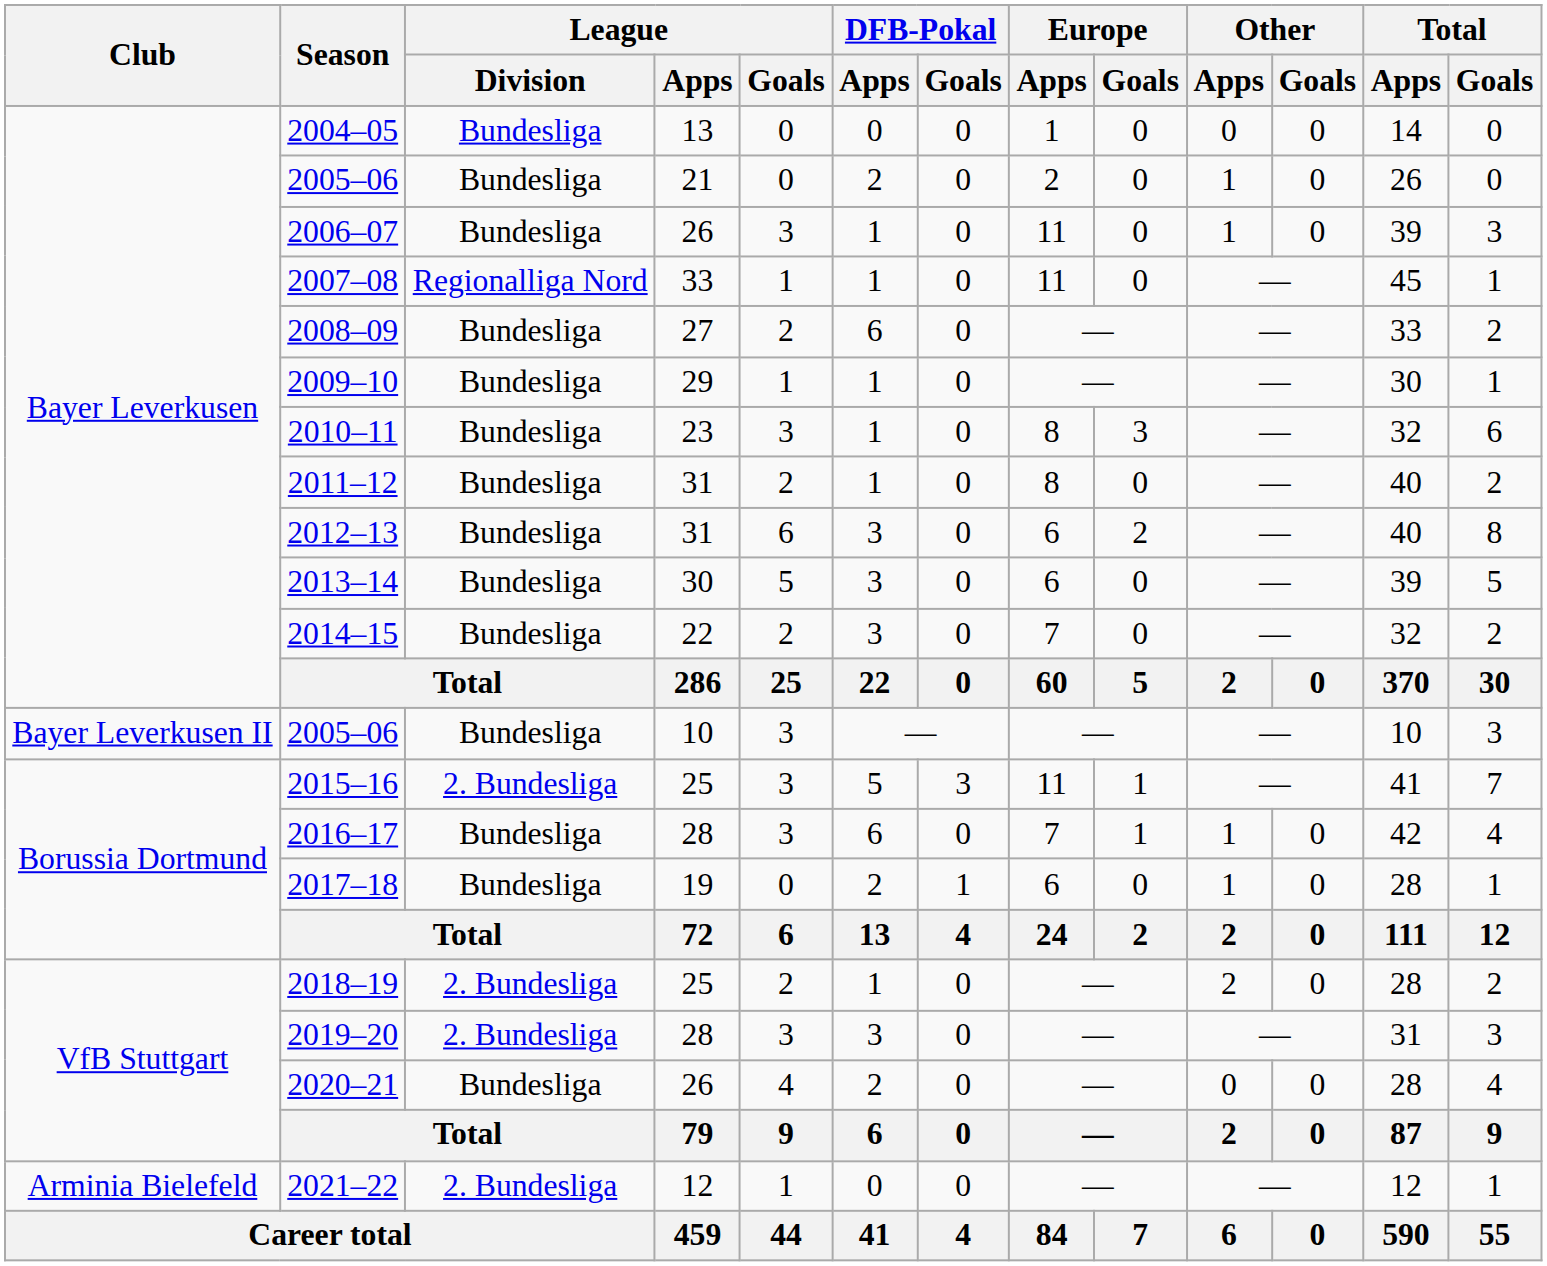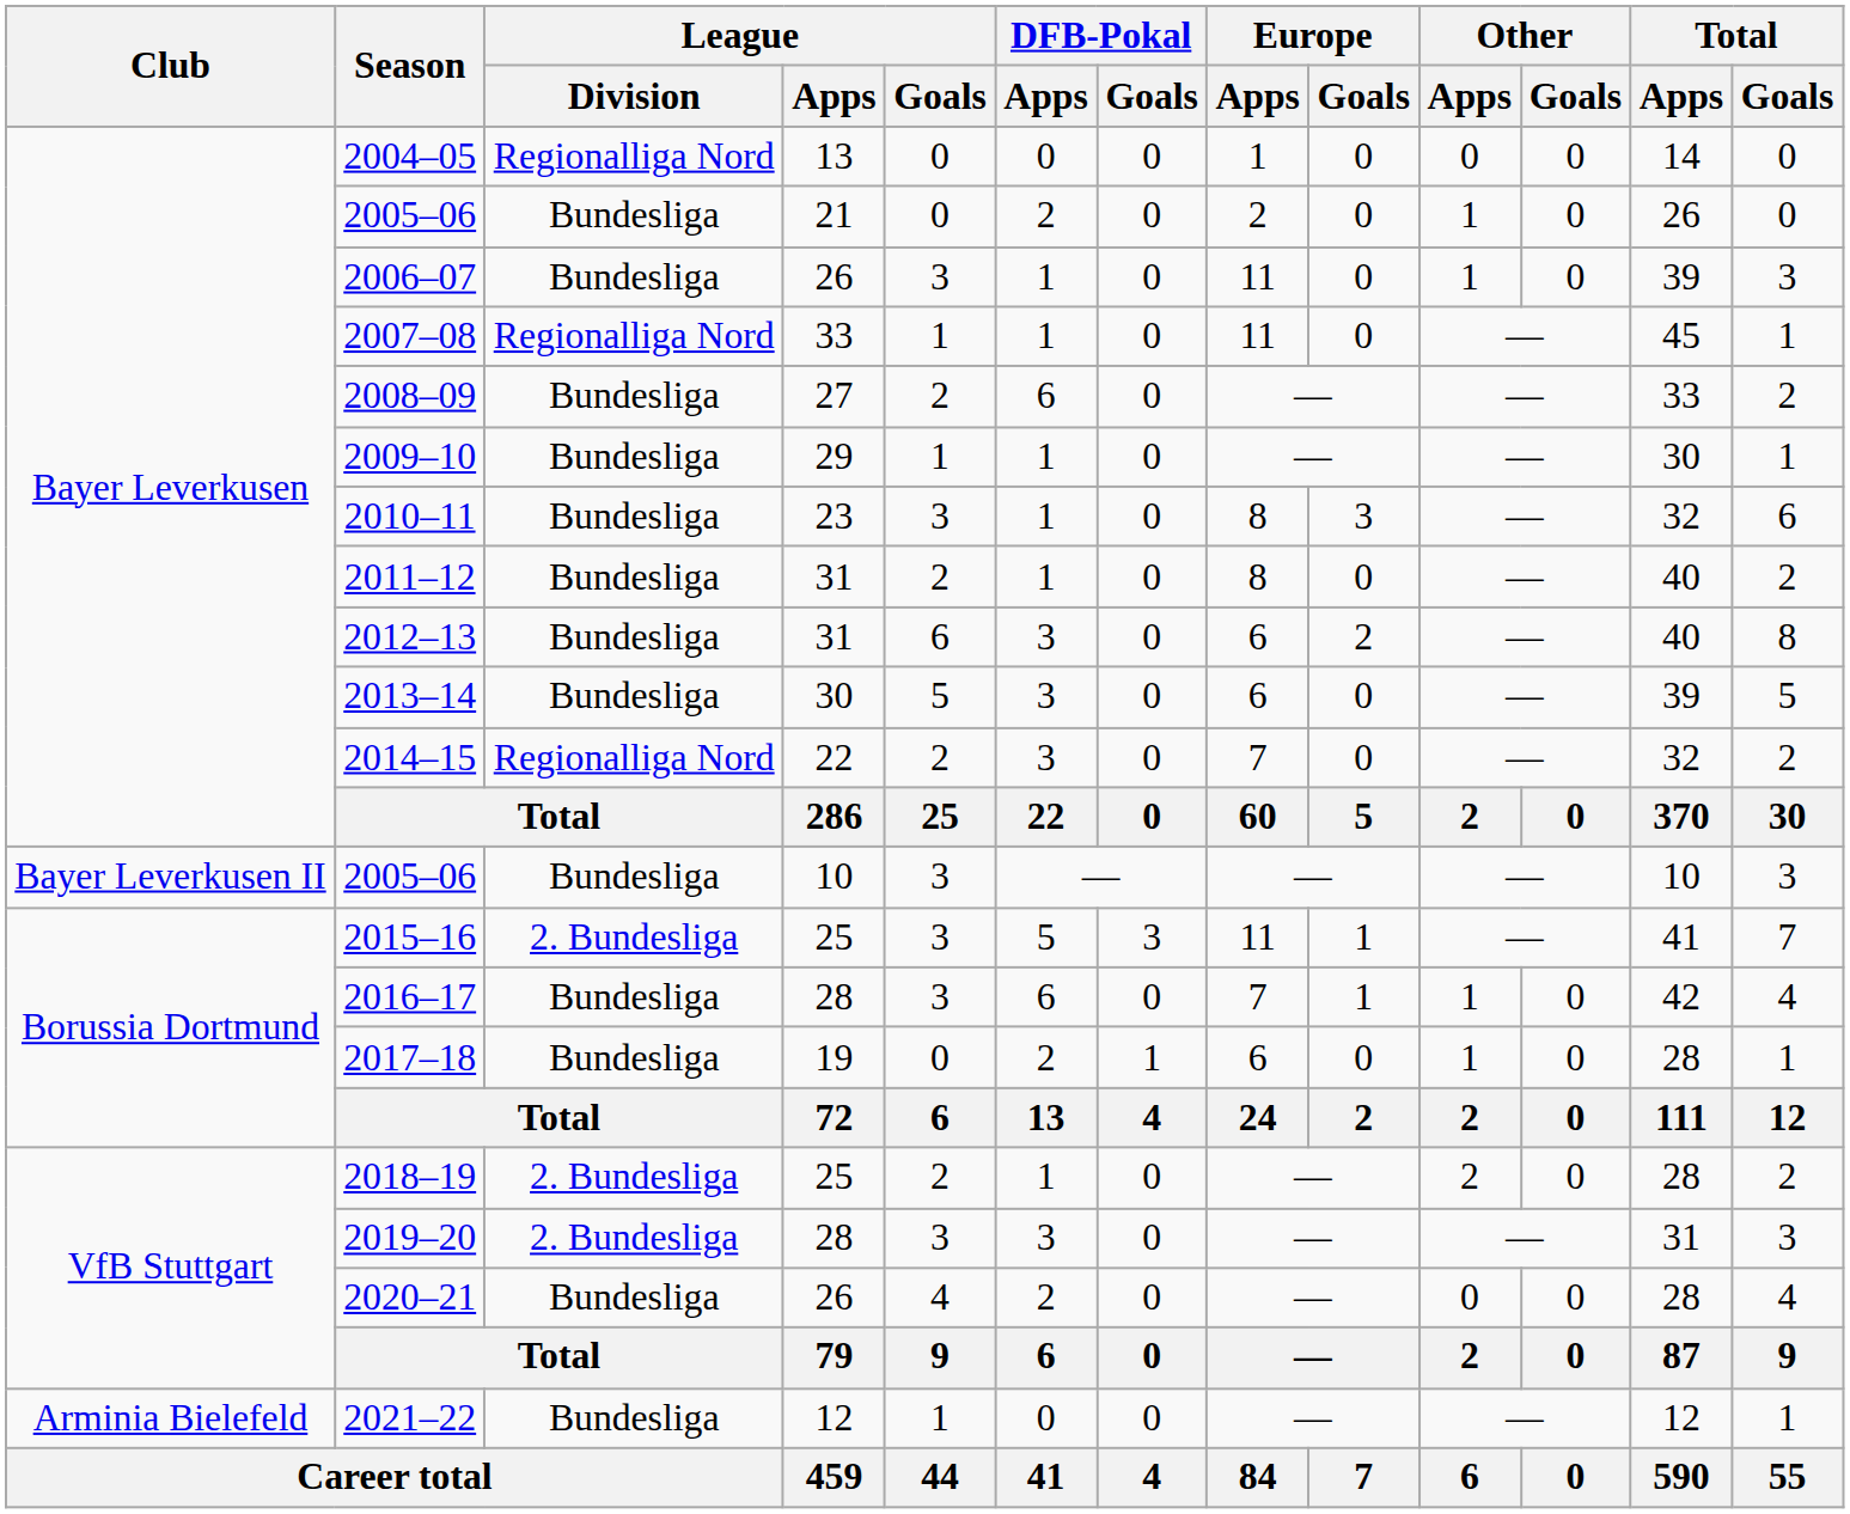 <table class="wikitable" style="text-align: center">
 <tr>
 <th rowspan="2">Club</th>
 <th rowspan="2">Season</th>
 <th colspan="3">League</th>
 <th colspan="2"><a href='#'>DFB-Pokal</a></th>
 <th colspan="2">Europe</th>
 <th colspan="2">Other</th>
 <th colspan="2">Total</th>
 </tr>
 <tr>
 <th>Division</th>
 <th>Apps</th>
 <th>Goals</th>
 <th>Apps</th>
 <th>Goals</th>
 <th>Apps</th>
 <th>Goals</th>
 <th>Apps</th>
 <th>Goals</th>
 <th>Apps</th>
 <th>Goals</th>
 </tr>
 <tr>
 <td rowspan="12"><a href='#'>Bayer Leverkusen</a></td>
 <td><a href='#'>2004–05</a></td>
-<td><a href='#'>Bundesliga</a></td>
+<td><a href='#'>Regionalliga Nord</a></td>
 <td>13</td>
 <td>0</td>
 <td>0</td>
 <td>0</td>
 <td>1</td>
 <td>0</td>
 <td>0</td>
 <td>0</td>
 <td>14</td>
 <td>0</td>
 </tr>
 <tr>
 <td><a href='#'>2005–06</a></td>
 <td>Bundesliga</td>
 <td>21</td>
 <td>0</td>
 <td>2</td>
 <td>0</td>
 <td>2</td>
 <td>0</td>
 <td>1</td>
 <td>0</td>
 <td>26</td>
 <td>0</td>
 </tr>
 <tr>
 <td><a href='#'>2006–07</a></td>
 <td>Bundesliga</td>
 <td>26</td>
 <td>3</td>
 <td>1</td>
 <td>0</td>
 <td>11</td>
 <td>0</td>
 <td>1</td>
 <td>0</td>
 <td>39</td>
 <td>3</td>
 </tr>
 <tr>
 <td><a href='#'>2007–08</a></td>
 <td><a href='#'>Regionalliga Nord</a></td>
 <td>33</td>
 <td>1</td>
 <td>1</td>
 <td>0</td>
 <td>11</td>
 <td>0</td>
 <td colspan="2">—</td>
 <td>45</td>
 <td>1</td>
 </tr>
 <tr>
 <td><a href='#'>2008–09</a></td>
 <td>Bundesliga</td>
 <td>27</td>
 <td>2</td>
 <td>6</td>
 <td>0</td>
 <td colspan="2">—</td>
 <td colspan="2">—</td>
 <td>33</td>
 <td>2</td>
 </tr>
 <tr>
 <td><a href='#'>2009–10</a></td>
 <td>Bundesliga</td>
 <td>29</td>
 <td>1</td>
 <td>1</td>
 <td>0</td>
 <td colspan="2">—</td>
 <td colspan="2">—</td>
 <td>30</td>
 <td>1</td>
 </tr>
 <tr>
 <td><a href='#'>2010–11</a></td>
 <td>Bundesliga</td>
 <td>23</td>
 <td>3</td>
 <td>1</td>
 <td>0</td>
 <td>8</td>
 <td>3</td>
 <td colspan="2">—</td>
 <td>32</td>
 <td>6</td>
 </tr>
 <tr>
 <td><a href='#'>2011–12</a></td>
 <td>Bundesliga</td>
 <td>31</td>
 <td>2</td>
 <td>1</td>
 <td>0</td>
 <td>8</td>
 <td>0</td>
 <td colspan="2">—</td>
 <td>40</td>
 <td>2</td>
 </tr>
 <tr>
 <td><a href='#'>2012–13</a></td>
 <td>Bundesliga</td>
 <td>31</td>
 <td>6</td>
 <td>3</td>
 <td>0</td>
 <td>6</td>
 <td>2</td>
 <td colspan="2">—</td>
 <td>40</td>
 <td>8</td>
 </tr>
 <tr>
 <td><a href='#'>2013–14</a></td>
 <td>Bundesliga</td>
 <td>30</td>
 <td>5</td>
 <td>3</td>
 <td>0</td>
 <td>6</td>
 <td>0</td>
 <td colspan="2">—</td>
 <td>39</td>
 <td>5</td>
 </tr>
 <tr>
 <td><a href='#'>2014–15</a></td>
-<td>Bundesliga</td>
+<td><a href='#'>Regionalliga Nord</a></td>
 <td>22</td>
 <td>2</td>
 <td>3</td>
 <td>0</td>
 <td>7</td>
 <td>0</td>
 <td colspan="2">—</td>
 <td>32</td>
 <td>2</td>
 </tr>
 <tr>
 <th colspan="2">Total</th>
 <th>286</th>
 <th>25</th>
 <th>22</th>
 <th>0</th>
 <th>60</th>
 <th>5</th>
 <th>2</th>
 <th>0</th>
 <th>370</th>
 <th>30</th>
 </tr>
 <tr>
 <td><a href='#'>Bayer Leverkusen II</a></td>
 <td><a href='#'>2005–06</a></td>
 <td>Bundesliga</td>
 <td>10</td>
 <td>3</td>
 <td colspan="2">—</td>
 <td colspan="2">—</td>
 <td colspan="2">—</td>
 <td>10</td>
 <td>3</td>
 </tr>
 <tr>
 <td rowspan="4"><a href='#'>Borussia Dortmund</a></td>
 <td><a href='#'>2015–16</a></td>
 <td><a href='#'>2. Bundesliga</a></td>
 <td>25</td>
 <td>3</td>
 <td>5</td>
 <td>3</td>
 <td>11</td>
 <td>1</td>
 <td colspan="2">—</td>
 <td>41</td>
 <td>7</td>
 </tr>
 <tr>
 <td><a href='#'>2016–17</a></td>
 <td>Bundesliga</td>
 <td>28</td>
 <td>3</td>
 <td>6</td>
 <td>0</td>
 <td>7</td>
 <td>1</td>
 <td>1</td>
 <td>0</td>
 <td>42</td>
 <td>4</td>
 </tr>
 <tr>
 <td><a href='#'>2017–18</a></td>
 <td>Bundesliga</td>
 <td>19</td>
 <td>0</td>
 <td>2</td>
 <td>1</td>
 <td>6</td>
 <td>0</td>
 <td>1</td>
 <td>0</td>
 <td>28</td>
 <td>1</td>
 </tr>
 <tr>
 <th colspan="2">Total</th>
 <th>72</th>
 <th>6</th>
 <th>13</th>
 <th>4</th>
 <th>24</th>
 <th>2</th>
 <th>2</th>
 <th>0</th>
 <th>111</th>
 <th>12</th>
 </tr>
 <tr>
 <td rowspan="4"><a href='#'>VfB Stuttgart</a></td>
 <td><a href='#'>2018–19</a></td>
 <td><a href='#'>2. Bundesliga</a></td>
 <td>25</td>
 <td>2</td>
 <td>1</td>
 <td>0</td>
 <td colspan="2">—</td>
 <td>2</td>
 <td>0</td>
 <td>28</td>
 <td>2</td>
 </tr>
 <tr>
 <td><a href='#'>2019–20</a></td>
 <td><a href='#'>2. Bundesliga</a></td>
 <td>28</td>
 <td>3</td>
 <td>3</td>
 <td>0</td>
 <td colspan="2">—</td>
 <td colspan="2">—</td>
 <td>31</td>
 <td>3</td>
 </tr>
 <tr>
 <td><a href='#'>2020–21</a></td>
 <td>Bundesliga</td>
 <td>26</td>
 <td>4</td>
 <td>2</td>
 <td>0</td>
 <td colspan="2">—</td>
 <td>0</td>
 <td>0</td>
 <td>28</td>
 <td>4</td>
 </tr>
 <tr>
 <th colspan="2">Total</th>
 <th>79</th>
 <th>9</th>
 <th>6</th>
 <th>0</th>
 <th colspan="2">—</th>
 <th>2</th>
 <th>0</th>
 <th>87</th>
 <th>9</th>
 </tr>
 <tr>
 <td><a href='#'>Arminia Bielefeld</a></td>
 <td><a href='#'>2021–22</a></td>
-<td><a href='#'>2. Bundesliga</a></td>
+<td>Bundesliga</td>
 <td>12</td>
 <td>1</td>
 <td>0</td>
 <td>0</td>
 <td colspan="2">—</td>
 <td colspan="2">—</td>
 <td>12</td>
 <td>1</td>
 </tr>
 <tr>
 <th colspan="3">Career total</th>
 <th>459</th>
 <th>44</th>
 <th>41</th>
 <th>4</th>
 <th>84</th>
 <th>7</th>
 <th>6</th>
 <th>0</th>
 <th>590</th>
 <th>55</th>
 </tr>
 </table>
